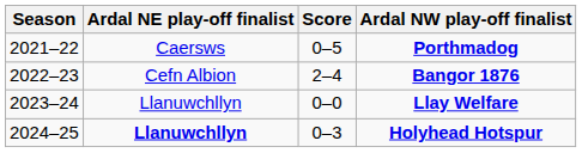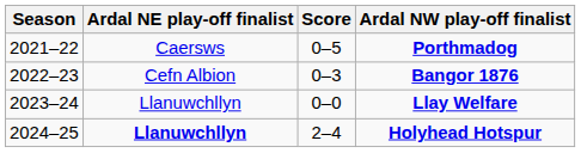 <table class="wikitable sortable" style="text-align:center;">
 <tr>
 <th>Season</th>
 <th>Ardal NE play-off finalist</th>
 <th>Score</th>
 <th>Ardal NW play-off finalist</th>
 </tr>
 <tr>
 <td align="centre">2021–22</td>
 <td><a href='#'>Caersws</a></td>
 <td align="centre">0–5</td>
 <td align="centre"><strong><a href='#'>Porthmadog</a></strong></td>
 </tr>
 <tr>
 <td align="centre">2022–23</td>
 <td><a href='#'>Cefn Albion</a></td>
-<td align="centre">2–4 </td>
+<td align="centre">0–3</td>
 <td align="centre"><strong><a href='#'>Bangor 1876</a></strong></td>
 </tr>
 <tr>
 <td align="centre">2023–24</td>
 <td><a href='#'>Llanuwchllyn</a></td>
 <td align="centre">0–0  </td>
 <td align="centre"><strong><a href='#'>Llay Welfare</a></strong></td>
 </tr>
 <tr>
 <td align="centre">2024–25</td>
 <td><strong><a href='#'>Llanuwchllyn</a></strong></td>
-<td align="centre">0–3</td>
+<td align="centre">2–4 </td>
 <td align="centre"><strong><a href='#'>Holyhead Hotspur</a></strong></td>
 </tr>
 </table>
